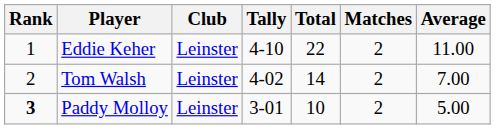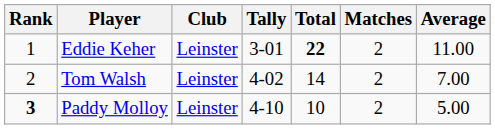 <table class="wikitable">
 <tr>
 <th>Rank</th>
 <th>Player</th>
 <th>Club</th>
 <th>Tally</th>
 <th>Total</th>
 <th>Matches</th>
 <th>Average</th>
 </tr>
 <tr>
 <td rowspan=1 align=center>1</td>
 <td><a href='#'>Eddie Keher</a></td>
 <td><a href='#'>Leinster</a></td>
-<td align=center>4-10</td>
-<td align=center>22</td>
+<td align=center>3-01</td>
+<td align=center><strong>22</strong></td>
 <td align=center>2</td>
 <td align=center>11.00</td>
 </tr>
 <tr>
 <td rowspan=1 align=center>2</td>
 <td><a href='#'>Tom Walsh</a></td>
 <td><a href='#'>Leinster</a></td>
 <td align=center>4-02</td>
 <td align=center>14</td>
 <td align=center>2</td>
 <td align=center>7.00</td>
 </tr>
 <tr>
 <td rowspan=1 align=center><strong>3</strong></td>
 <td><a href='#'>Paddy Molloy</a></td>
 <td><a href='#'>Leinster</a></td>
-<td align=center>3-01</td>
+<td align=center>4-10</td>
 <td align=center>10</td>
 <td align=center>2</td>
 <td align=center>5.00</td>
 </tr>
 </table>
